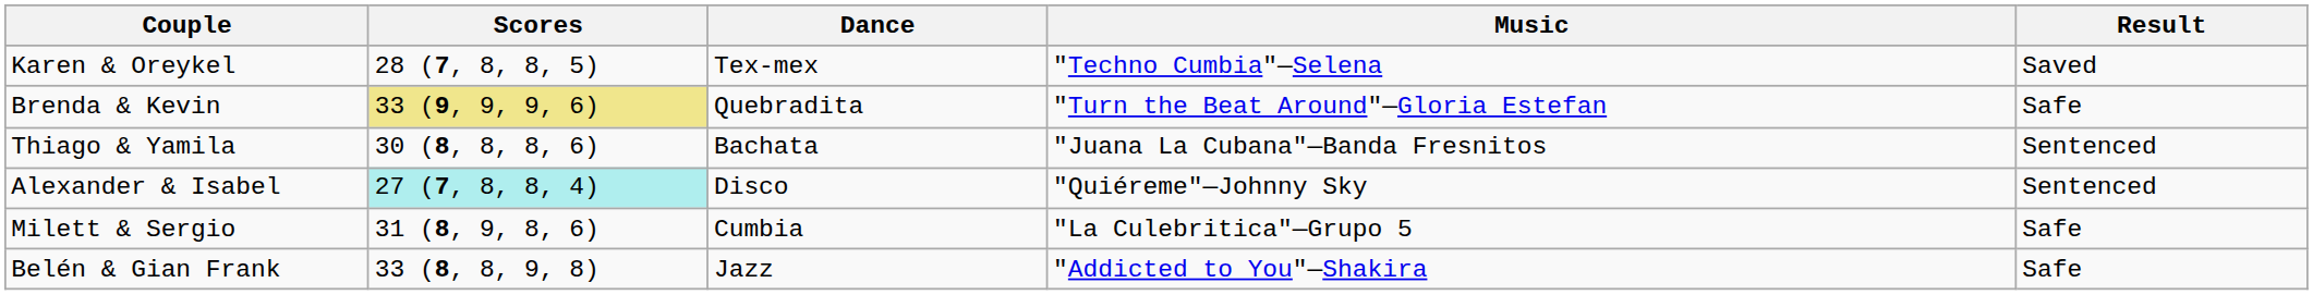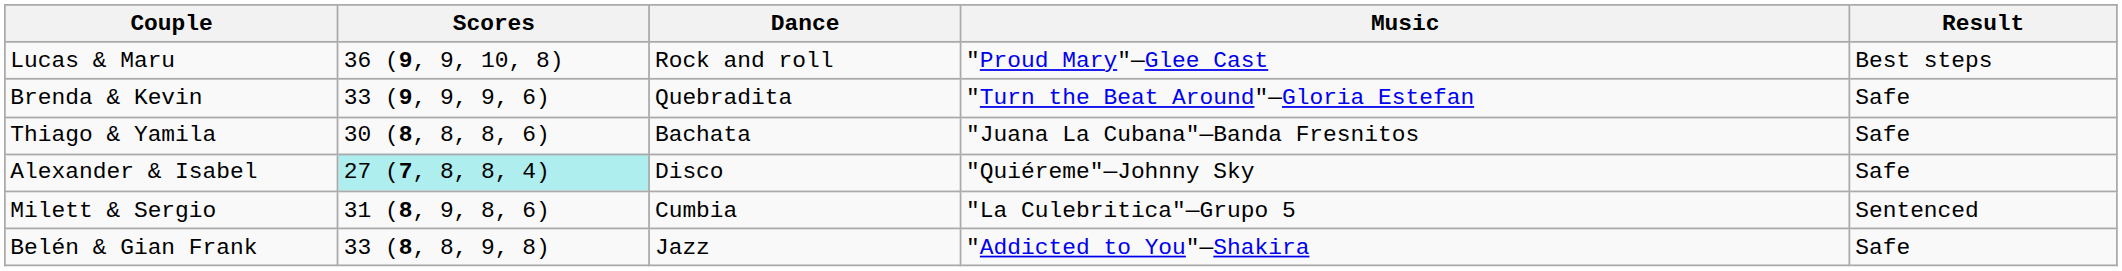 <table class="wikitable sortable" style="width:95%; white-space:nowrap">
 <tr>
 <th style="width:15%;">Couple</th>
 <th style="width:14%;">Scores</th>
 <th style="width:14%;">Dance</th>
 <th style="width:40%;">Music</th>
 <th style="width:12%;">Result</th>
 </tr>
 <tr>
-<td>Karen & Oreykel</td>
-<td>28 (<strong>7</strong>, 8, 8, 5)</td>
-<td>Tex-mex</td>
-<td>"<a href='#'>Techno Cumbia</a>"—<a href='#'>Selena</a></td>
-<td>Saved</td>
+<td>Lucas & Maru</td>
+<td>36 (<strong>9</strong>, 9, 10, 8)</td>
+<td>Rock and roll</td>
+<td>"<a href='#'>Proud Mary</a>"—<a href='#'>Glee Cast</a></td>
+<td>Best steps</td>
 </tr>
 <tr>
 <td>Brenda & Kevin</td>
-<td style="background: khaki;">33 (<strong>9</strong>, 9, 9, 6)</td>
+<td>33 (<strong>9</strong>, 9, 9, 6)</td>
 <td>Quebradita</td>
 <td>"<a href='#'>Turn the Beat Around</a>"—<a href='#'>Gloria Estefan</a></td>
 <td>Safe</td>
 </tr>
 <tr>
 <td>Thiago & Yamila</td>
 <td>30 (<strong>8</strong>, 8, 8, 6)</td>
 <td>Bachata</td>
 <td>"Juana La Cubana"—Banda Fresnitos</td>
-<td>Sentenced</td>
+<td>Safe</td>
 </tr>
 <tr>
 <td>Alexander & Isabel</td>
 <td style="background: paleturquoise;">27 (<strong>7</strong>, 8, 8, 4)</td>
 <td>Disco</td>
 <td>"Quiéreme"—Johnny Sky</td>
-<td>Sentenced</td>
+<td>Safe</td>
 </tr>
 <tr>
 <td>Milett & Sergio</td>
 <td>31 (<strong>8</strong>, 9, 8, 6)</td>
 <td>Cumbia</td>
 <td>"La Culebritica"—Grupo 5</td>
-<td>Safe</td>
+<td>Sentenced</td>
 </tr>
 <tr>
 <td>Belén & Gian Frank</td>
 <td>33 (<strong>8</strong>, 8, 9, 8)</td>
 <td>Jazz</td>
 <td>"<a href='#'>Addicted to You</a>"—<a href='#'>Shakira</a></td>
 <td>Safe</td>
 </tr>
 </table>
